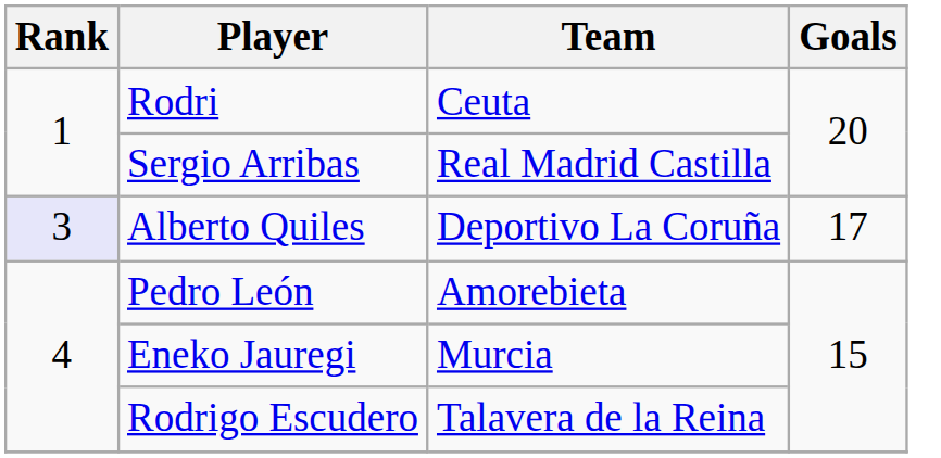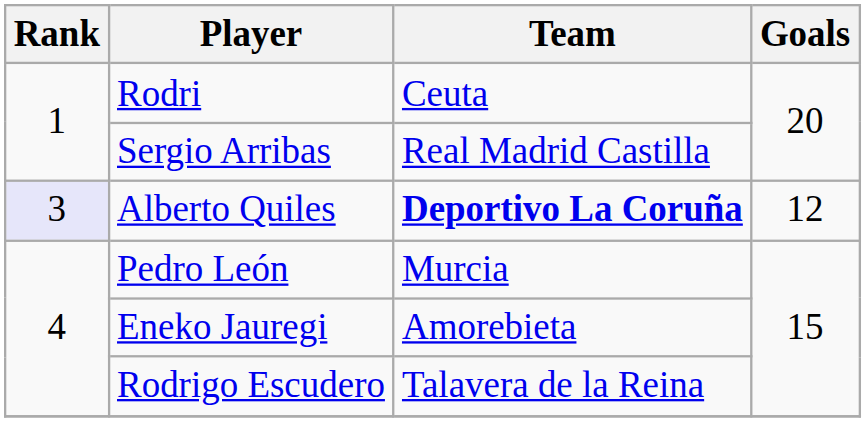 <table class="wikitable" style="text-align:center">
 <tr>
 <th>Rank</th>
 <th>Player</th>
 <th>Team</th>
 <th>Goals</th>
 </tr>
 <tr>
 <td rowspan="2">1</td>
 <td align="left"> <a href='#'>Rodri</a></td>
 <td align="left"><a href='#'>Ceuta</a></td>
 <td rowspan="2">20</td>
 </tr>
 <tr>
 <td align="left"> <a href='#'>Sergio Arribas</a></td>
 <td align="left"><a href='#'>Real Madrid Castilla</a></td>
 </tr>
 <tr>
 <td style="background: lavender;">3</td>
 <td align="left"> <a href='#'>Alberto Quiles</a></td>
-<td align="left"><a href='#'>Deportivo La Coruña</a></td>
-<td>17</td>
+<td align="left"><strong><a href='#'>Deportivo La Coruña</a></strong></td>
+<td>12</td>
 </tr>
 <tr>
 <td rowspan=3>4</td>
 <td align="left"> <a href='#'>Pedro León</a></td>
-<td align="left"><a href='#'>Amorebieta</a></td>
+<td align="left"><a href='#'>Murcia</a></td>
 <td rowspan=3>15</td>
 </tr>
 <tr>
 <td align="left"> <a href='#'>Eneko Jauregi</a></td>
-<td align="left"><a href='#'>Murcia</a></td>
+<td align="left"><a href='#'>Amorebieta</a></td>
 </tr>
 <tr>
 <td align="left"> <a href='#'>Rodrigo Escudero</a></td>
 <td align="left"><a href='#'>Talavera de la Reina</a></td>
 </tr>
 <tr>
 </tr>
 </table>
